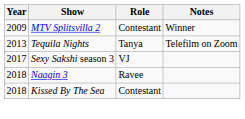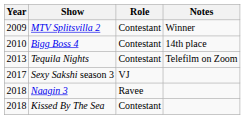 <table class="wikitable sortable">
 <tr>
 <th>Year</th>
 <th>Show</th>
 <th>Role</th>
 <th>Notes</th>
 </tr>
 <tr>
 <td>2009</td>
 <td><em><a href='#'>MTV Splitsvilla 2</a></em></td>
 <td>Contestant</td>
 <td>Winner</td>
 </tr>
 <tr>
+<td>2010</td>
+<td><em><a href='#'>Bigg Boss 4</a></em></td>
+<td>Contestant</td>
+<td>14th place</td>
+</tr>
+<tr>
 <td>2013</td>
 <td><em>Tequila Nights</em></td>
-<td>Tanya</td>
+<td>Contestant</td>
 <td>Telefilm on Zoom</td>
 </tr>
 <tr>
 <td>2017</td>
 <td><em>Sexy Sakshi</em> season 3</td>
 <td>VJ</td>
 <td></td>
 </tr>
 <tr>
 <td>2018</td>
 <td><em><a href='#'>Naagin 3</a></em></td>
 <td>Ravee</td>
 <td></td>
 </tr>
 <tr>
 <td>2018</td>
 <td><em>Kissed By The Sea</em></td>
 <td>Contestant</td>
 <td></td>
 </tr>
 </table>
